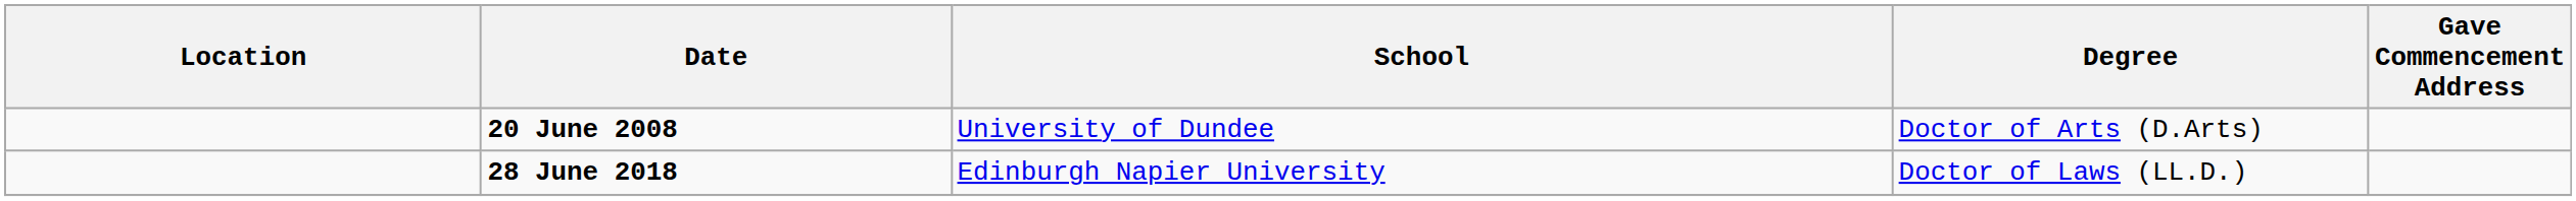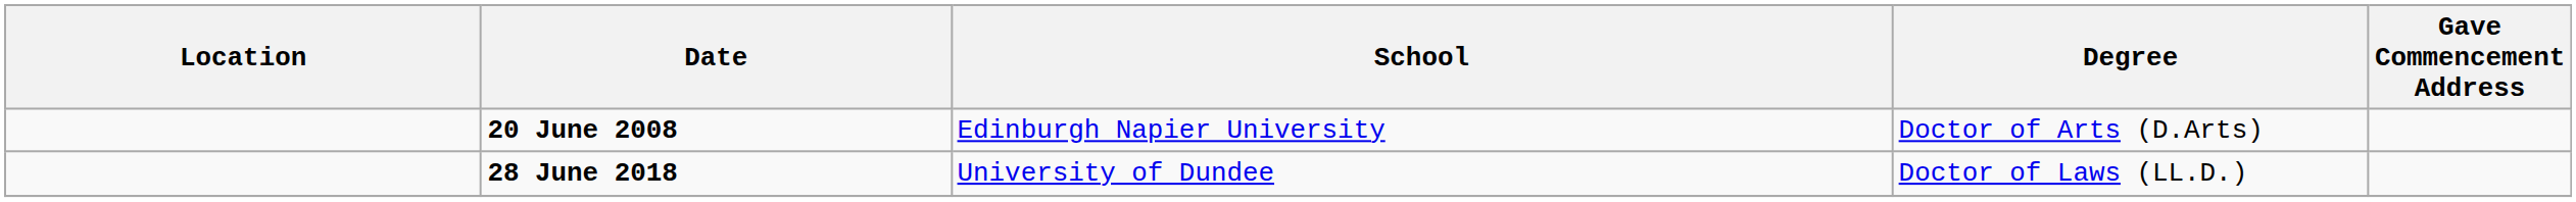 <table class="wikitable" style="width:100%;">
 <tr>
 <th style="width:20%;">Location</th>
 <th style="width:20%;">Date</th>
 <th style="width:40%;">School</th>
 <th style="width:20%;">Degree</th>
 <th style="width:20%;">Gave Commencement Address</th>
 </tr>
 <tr>
 <td></td>
 <td><strong>20 June 2008</strong></td>
-<td><a href='#'>University of Dundee</a></td>
+<td><a href='#'>Edinburgh Napier University</a></td>
 <td><a href='#'>Doctor of Arts</a> (D.Arts)</td>
 <td></td>
 </tr>
 <tr>
 <td></td>
 <td><strong>28 June 2018</strong></td>
-<td><a href='#'>Edinburgh Napier University</a></td>
+<td><a href='#'>University of Dundee</a></td>
 <td><a href='#'>Doctor of Laws</a> (LL.D.)</td>
 <td></td>
 </tr>
 <tr>
 </tr>
 </table>
